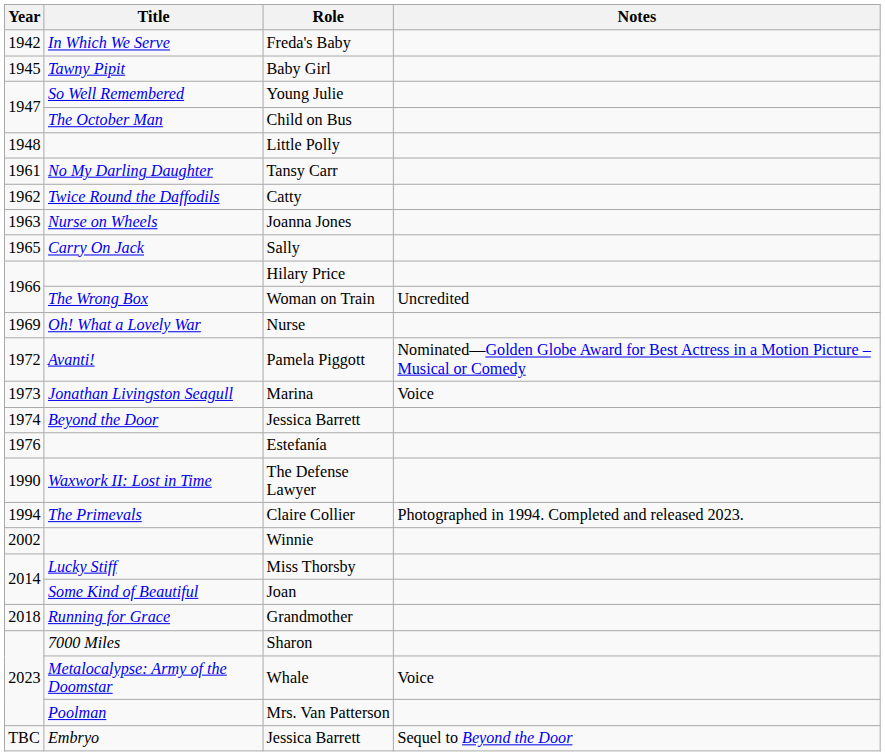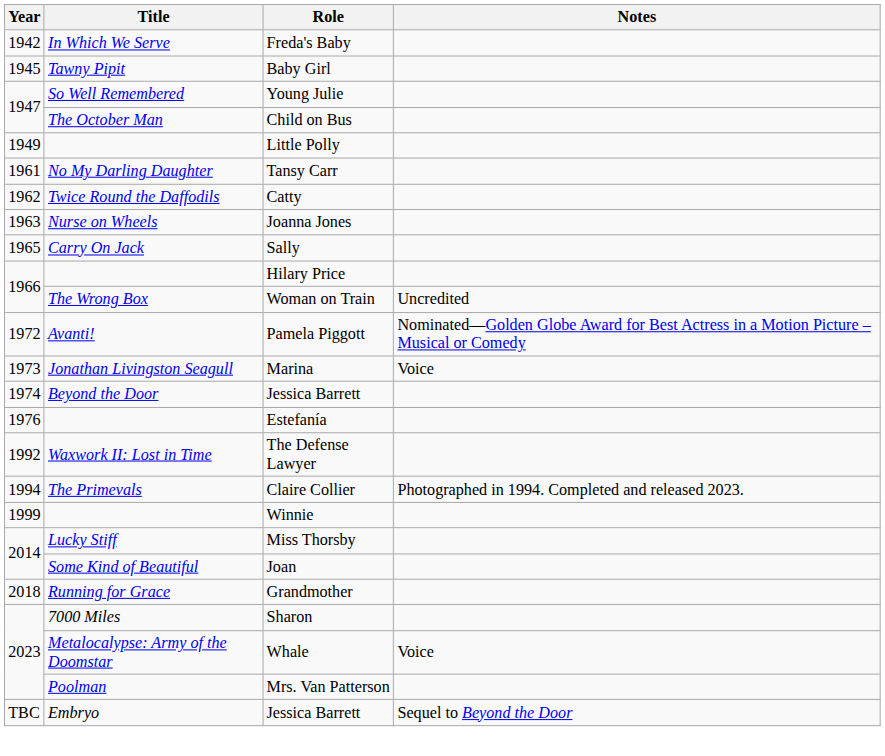 <table class="wikitable sortable">
 <tr>
 <th>Year</th>
 <th>Title</th>
 <th>Role</th>
 <th class="unsortable">Notes</th>
 </tr>
 <tr>
 <td>1942</td>
 <td><em><a href='#'>In Which We Serve</a></em></td>
 <td>Freda's Baby</td>
 <td></td>
 </tr>
 <tr>
 <td>1945</td>
 <td><em><a href='#'>Tawny Pipit</a></em></td>
 <td>Baby Girl</td>
 <td></td>
 </tr>
 <tr>
 <td rowspan="2">1947</td>
 <td><em><a href='#'>So Well Remembered</a></em></td>
 <td>Young Julie</td>
 <td></td>
 </tr>
 <tr>
 <td><em><a href='#'>The October Man</a></em></td>
 <td>Child on Bus</td>
 <td></td>
 </tr>
 <tr>
-<td>1948</td>
+<td>1949</td>
 <td><em></em></td>
 <td>Little Polly</td>
 <td></td>
 </tr>
 <tr>
 <td>1961</td>
 <td><em><a href='#'>No My Darling Daughter</a></em></td>
 <td>Tansy Carr</td>
 <td></td>
 </tr>
 <tr>
 <td>1962</td>
 <td><em><a href='#'>Twice Round the Daffodils</a></em></td>
 <td>Catty</td>
 <td></td>
 </tr>
 <tr>
 <td>1963</td>
 <td><em><a href='#'>Nurse on Wheels</a></em></td>
 <td>Joanna Jones</td>
 <td></td>
 </tr>
 <tr>
 <td>1965</td>
 <td><em><a href='#'>Carry On Jack</a></em></td>
 <td>Sally</td>
 <td></td>
 </tr>
 <tr>
 <td rowspan="2">1966</td>
 <td><em></em></td>
 <td>Hilary Price</td>
 <td></td>
 </tr>
 <tr>
 <td><em><a href='#'>The Wrong Box</a></em></td>
 <td>Woman on Train</td>
 <td>Uncredited</td>
 </tr>
 <tr>
-<td>1969</td>
-<td><em><a href='#'>Oh! What a Lovely War</a></em></td>
-<td>Nurse</td>
-<td></td>
-</tr>
-<tr>
 <td>1972</td>
 <td><em><a href='#'>Avanti!</a></em></td>
 <td>Pamela Piggott</td>
 <td>Nominated—<a href='#'>Golden Globe Award for Best Actress in a Motion Picture – Musical or Comedy</a></td>
 </tr>
 <tr>
 <td>1973</td>
 <td><em><a href='#'>Jonathan Livingston Seagull</a></em></td>
 <td>Marina</td>
 <td>Voice</td>
 </tr>
 <tr>
 <td>1974</td>
 <td><em><a href='#'>Beyond the Door</a></em></td>
 <td>Jessica Barrett</td>
 <td></td>
 </tr>
 <tr>
 <td>1976</td>
 <td><em></em></td>
 <td>Estefanía</td>
 <td></td>
 </tr>
 <tr>
-<td>1990</td>
+<td>1992</td>
 <td><em><a href='#'>Waxwork II: Lost in Time</a></em></td>
 <td>The Defense Lawyer</td>
 <td></td>
 </tr>
 <tr>
 <td>1994</td>
 <td><em><a href='#'>The Primevals</a></em></td>
 <td>Claire Collier</td>
 <td>Photographed in 1994. Completed and released 2023.</td>
 </tr>
 <tr>
-<td>2002</td>
+<td>1999</td>
 <td><em></em></td>
 <td>Winnie</td>
 <td></td>
 </tr>
 <tr>
 <td rowspan=2>2014</td>
 <td><em><a href='#'>Lucky Stiff</a></em></td>
 <td>Miss Thorsby</td>
 <td></td>
 </tr>
 <tr>
 <td><em><a href='#'>Some Kind of Beautiful</a></em></td>
 <td>Joan</td>
 <td></td>
 </tr>
 <tr>
 <td>2018</td>
 <td><em><a href='#'>Running for Grace</a></em></td>
 <td>Grandmother</td>
 <td></td>
 </tr>
 <tr>
 <td rowspan="3">2023</td>
 <td><em>7000 Miles</em></td>
 <td>Sharon</td>
 <td></td>
 </tr>
 <tr>
 <td><em><a href='#'>Metalocalypse: Army of the Doomstar</a></em></td>
 <td>Whale</td>
 <td>Voice</td>
 </tr>
 <tr>
 <td><em><a href='#'>Poolman</a></em></td>
 <td>Mrs. Van Patterson</td>
 <td></td>
 </tr>
 <tr>
 <td>TBC</td>
 <td><em>Embryo</em></td>
 <td>Jessica Barrett</td>
 <td>Sequel to <em><a href='#'>Beyond the Door</a></em></td>
 </tr>
 </table>
